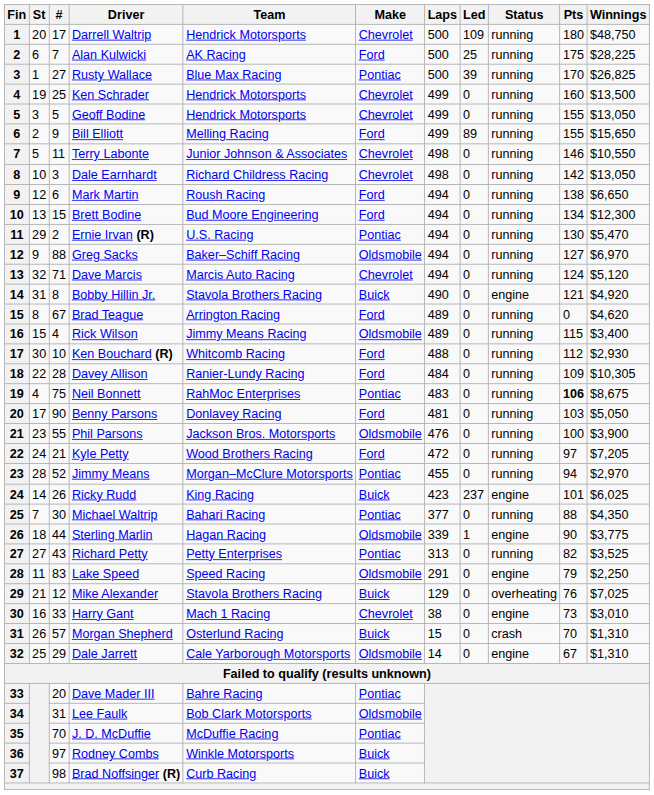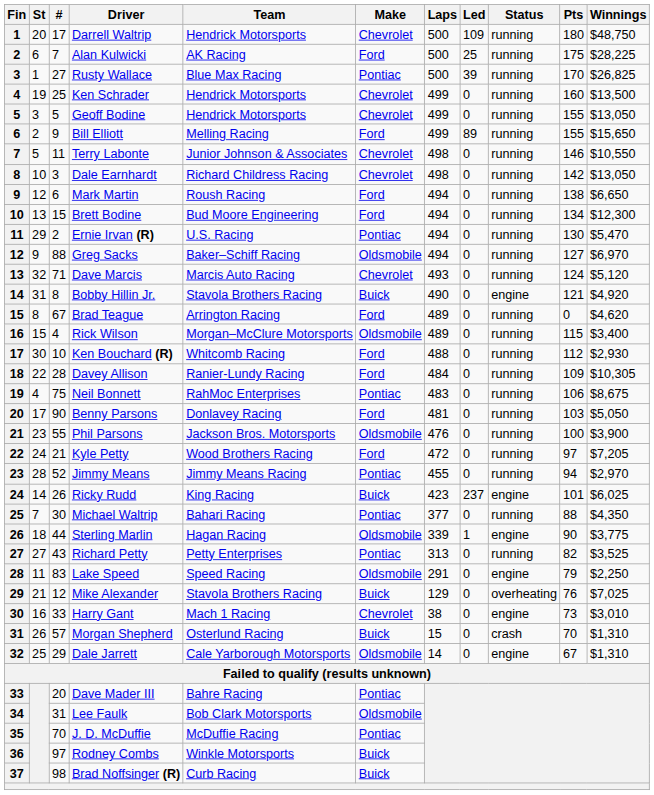 <table class="wikitable" style="font-size:95%">
 <tr>
 <th>Fin</th>
 <th>St</th>
 <th>#</th>
 <th>Driver</th>
 <th>Team</th>
 <th>Make</th>
 <th>Laps</th>
 <th>Led</th>
 <th>Status</th>
 <th>Pts</th>
 <th>Winnings</th>
 </tr>
 <tr>
 <th>1</th>
 <td>20</td>
 <td>17</td>
 <td><a href='#'>Darrell Waltrip</a></td>
 <td><a href='#'>Hendrick Motorsports</a></td>
 <td><a href='#'>Chevrolet</a></td>
 <td>500</td>
 <td>109</td>
 <td>running</td>
 <td>180</td>
 <td>$48,750</td>
 </tr>
 <tr>
 <th>2</th>
 <td>6</td>
 <td>7</td>
 <td><a href='#'>Alan Kulwicki</a></td>
 <td><a href='#'>AK Racing</a></td>
 <td><a href='#'>Ford</a></td>
 <td>500</td>
 <td>25</td>
 <td>running</td>
 <td>175</td>
 <td>$28,225</td>
 </tr>
 <tr>
 <th>3</th>
 <td>1</td>
 <td>27</td>
 <td><a href='#'>Rusty Wallace</a></td>
 <td><a href='#'>Blue Max Racing</a></td>
 <td><a href='#'>Pontiac</a></td>
 <td>500</td>
 <td>39</td>
 <td>running</td>
 <td>170</td>
 <td>$26,825</td>
 </tr>
 <tr>
 <th>4</th>
 <td>19</td>
 <td>25</td>
 <td><a href='#'>Ken Schrader</a></td>
 <td><a href='#'>Hendrick Motorsports</a></td>
 <td><a href='#'>Chevrolet</a></td>
 <td>499</td>
 <td>0</td>
 <td>running</td>
 <td>160</td>
 <td>$13,500</td>
 </tr>
 <tr>
 <th>5</th>
 <td>3</td>
 <td>5</td>
 <td><a href='#'>Geoff Bodine</a></td>
 <td><a href='#'>Hendrick Motorsports</a></td>
 <td><a href='#'>Chevrolet</a></td>
 <td>499</td>
 <td>0</td>
 <td>running</td>
 <td>155</td>
 <td>$13,050</td>
 </tr>
 <tr>
 <th>6</th>
 <td>2</td>
 <td>9</td>
 <td><a href='#'>Bill Elliott</a></td>
 <td><a href='#'>Melling Racing</a></td>
 <td><a href='#'>Ford</a></td>
 <td>499</td>
 <td>89</td>
 <td>running</td>
 <td>155</td>
 <td>$15,650</td>
 </tr>
 <tr>
 <th>7</th>
 <td>5</td>
 <td>11</td>
 <td><a href='#'>Terry Labonte</a></td>
 <td><a href='#'>Junior Johnson & Associates</a></td>
 <td><a href='#'>Chevrolet</a></td>
 <td>498</td>
 <td>0</td>
 <td>running</td>
 <td>146</td>
 <td>$10,550</td>
 </tr>
 <tr>
 <th>8</th>
 <td>10</td>
 <td>3</td>
 <td><a href='#'>Dale Earnhardt</a></td>
 <td><a href='#'>Richard Childress Racing</a></td>
 <td><a href='#'>Chevrolet</a></td>
 <td>498</td>
 <td>0</td>
 <td>running</td>
 <td>142</td>
 <td>$13,050</td>
 </tr>
 <tr>
 <th>9</th>
 <td>12</td>
 <td>6</td>
 <td><a href='#'>Mark Martin</a></td>
 <td><a href='#'>Roush Racing</a></td>
 <td><a href='#'>Ford</a></td>
 <td>494</td>
 <td>0</td>
 <td>running</td>
 <td>138</td>
 <td>$6,650</td>
 </tr>
 <tr>
 <th>10</th>
 <td>13</td>
 <td>15</td>
 <td><a href='#'>Brett Bodine</a></td>
 <td><a href='#'>Bud Moore Engineering</a></td>
 <td><a href='#'>Ford</a></td>
 <td>494</td>
 <td>0</td>
 <td>running</td>
 <td>134</td>
 <td>$12,300</td>
 </tr>
 <tr>
 <th>11</th>
 <td>29</td>
 <td>2</td>
 <td><a href='#'>Ernie Irvan</a> <strong>(R)</strong></td>
 <td><a href='#'>U.S. Racing</a></td>
 <td><a href='#'>Pontiac</a></td>
 <td>494</td>
 <td>0</td>
 <td>running</td>
 <td>130</td>
 <td>$5,470</td>
 </tr>
 <tr>
 <th>12</th>
 <td>9</td>
 <td>88</td>
 <td><a href='#'>Greg Sacks</a></td>
 <td><a href='#'>Baker–Schiff Racing</a></td>
 <td><a href='#'>Oldsmobile</a></td>
 <td>494</td>
 <td>0</td>
 <td>running</td>
 <td>127</td>
 <td>$6,970</td>
 </tr>
 <tr>
 <th>13</th>
 <td>32</td>
 <td>71</td>
 <td><a href='#'>Dave Marcis</a></td>
 <td><a href='#'>Marcis Auto Racing</a></td>
 <td><a href='#'>Chevrolet</a></td>
-<td>494</td>
+<td>493</td>
 <td>0</td>
 <td>running</td>
 <td>124</td>
 <td>$5,120</td>
 </tr>
 <tr>
 <th>14</th>
 <td>31</td>
 <td>8</td>
 <td><a href='#'>Bobby Hillin Jr.</a></td>
 <td><a href='#'>Stavola Brothers Racing</a></td>
 <td><a href='#'>Buick</a></td>
 <td>490</td>
 <td>0</td>
 <td>engine</td>
 <td>121</td>
 <td>$4,920</td>
 </tr>
 <tr>
 <th>15</th>
 <td>8</td>
 <td>67</td>
 <td><a href='#'>Brad Teague</a></td>
 <td><a href='#'>Arrington Racing</a></td>
 <td><a href='#'>Ford</a></td>
 <td>489</td>
 <td>0</td>
 <td>running</td>
 <td>0</td>
 <td>$4,620</td>
 </tr>
 <tr>
 <th>16</th>
 <td>15</td>
 <td>4</td>
 <td><a href='#'>Rick Wilson</a></td>
-<td><a href='#'>Jimmy Means Racing</a></td>
+<td><a href='#'>Morgan–McClure Motorsports</a></td>
 <td><a href='#'>Oldsmobile</a></td>
 <td>489</td>
 <td>0</td>
 <td>running</td>
 <td>115</td>
 <td>$3,400</td>
 </tr>
 <tr>
 <th>17</th>
 <td>30</td>
 <td>10</td>
 <td><a href='#'>Ken Bouchard</a> <strong>(R)</strong></td>
 <td><a href='#'>Whitcomb Racing</a></td>
 <td><a href='#'>Ford</a></td>
 <td>488</td>
 <td>0</td>
 <td>running</td>
 <td>112</td>
 <td>$2,930</td>
 </tr>
 <tr>
 <th>18</th>
 <td>22</td>
 <td>28</td>
 <td><a href='#'>Davey Allison</a></td>
 <td><a href='#'>Ranier-Lundy Racing</a></td>
 <td><a href='#'>Ford</a></td>
 <td>484</td>
 <td>0</td>
 <td>running</td>
 <td>109</td>
 <td>$10,305</td>
 </tr>
 <tr>
 <th>19</th>
 <td>4</td>
 <td>75</td>
 <td><a href='#'>Neil Bonnett</a></td>
 <td><a href='#'>RahMoc Enterprises</a></td>
 <td><a href='#'>Pontiac</a></td>
 <td>483</td>
 <td>0</td>
 <td>running</td>
-<td><strong>106</strong></td>
+<td>106</td>
 <td>$8,675</td>
 </tr>
 <tr>
 <th>20</th>
 <td>17</td>
 <td>90</td>
 <td><a href='#'>Benny Parsons</a></td>
 <td><a href='#'>Donlavey Racing</a></td>
 <td><a href='#'>Ford</a></td>
 <td>481</td>
 <td>0</td>
 <td>running</td>
 <td>103</td>
 <td>$5,050</td>
 </tr>
 <tr>
 <th>21</th>
 <td>23</td>
 <td>55</td>
 <td><a href='#'>Phil Parsons</a></td>
 <td><a href='#'>Jackson Bros. Motorsports</a></td>
 <td><a href='#'>Oldsmobile</a></td>
 <td>476</td>
 <td>0</td>
 <td>running</td>
 <td>100</td>
 <td>$3,900</td>
 </tr>
 <tr>
 <th>22</th>
 <td>24</td>
 <td>21</td>
 <td><a href='#'>Kyle Petty</a></td>
 <td><a href='#'>Wood Brothers Racing</a></td>
 <td><a href='#'>Ford</a></td>
 <td>472</td>
 <td>0</td>
 <td>running</td>
 <td>97</td>
 <td>$7,205</td>
 </tr>
 <tr>
 <th>23</th>
 <td>28</td>
 <td>52</td>
 <td><a href='#'>Jimmy Means</a></td>
-<td><a href='#'>Morgan–McClure Motorsports</a></td>
+<td><a href='#'>Jimmy Means Racing</a></td>
 <td><a href='#'>Pontiac</a></td>
 <td>455</td>
 <td>0</td>
 <td>running</td>
 <td>94</td>
 <td>$2,970</td>
 </tr>
 <tr>
 <th>24</th>
 <td>14</td>
 <td>26</td>
 <td><a href='#'>Ricky Rudd</a></td>
 <td><a href='#'>King Racing</a></td>
 <td><a href='#'>Buick</a></td>
 <td>423</td>
 <td>237</td>
 <td>engine</td>
 <td>101</td>
 <td>$6,025</td>
 </tr>
 <tr>
 <th>25</th>
 <td>7</td>
 <td>30</td>
 <td><a href='#'>Michael Waltrip</a></td>
 <td><a href='#'>Bahari Racing</a></td>
 <td><a href='#'>Pontiac</a></td>
 <td>377</td>
 <td>0</td>
 <td>running</td>
 <td>88</td>
 <td>$4,350</td>
 </tr>
 <tr>
 <th>26</th>
 <td>18</td>
 <td>44</td>
 <td><a href='#'>Sterling Marlin</a></td>
 <td><a href='#'>Hagan Racing</a></td>
 <td><a href='#'>Oldsmobile</a></td>
 <td>339</td>
 <td>1</td>
 <td>engine</td>
 <td>90</td>
 <td>$3,775</td>
 </tr>
 <tr>
 <th>27</th>
 <td>27</td>
 <td>43</td>
 <td><a href='#'>Richard Petty</a></td>
 <td><a href='#'>Petty Enterprises</a></td>
 <td><a href='#'>Pontiac</a></td>
 <td>313</td>
 <td>0</td>
 <td>running</td>
 <td>82</td>
 <td>$3,525</td>
 </tr>
 <tr>
 <th>28</th>
 <td>11</td>
 <td>83</td>
 <td><a href='#'>Lake Speed</a></td>
 <td><a href='#'>Speed Racing</a></td>
 <td><a href='#'>Oldsmobile</a></td>
 <td>291</td>
 <td>0</td>
 <td>engine</td>
 <td>79</td>
 <td>$2,250</td>
 </tr>
 <tr>
 <th>29</th>
 <td>21</td>
 <td>12</td>
 <td><a href='#'>Mike Alexander</a></td>
 <td><a href='#'>Stavola Brothers Racing</a></td>
 <td><a href='#'>Buick</a></td>
 <td>129</td>
 <td>0</td>
 <td>overheating</td>
 <td>76</td>
 <td>$7,025</td>
 </tr>
 <tr>
 <th>30</th>
 <td>16</td>
 <td>33</td>
 <td><a href='#'>Harry Gant</a></td>
 <td><a href='#'>Mach 1 Racing</a></td>
 <td><a href='#'>Chevrolet</a></td>
 <td>38</td>
 <td>0</td>
 <td>engine</td>
 <td>73</td>
 <td>$3,010</td>
 </tr>
 <tr>
 <th>31</th>
 <td>26</td>
 <td>57</td>
 <td><a href='#'>Morgan Shepherd</a></td>
 <td><a href='#'>Osterlund Racing</a></td>
 <td><a href='#'>Buick</a></td>
 <td>15</td>
 <td>0</td>
 <td>crash</td>
 <td>70</td>
 <td>$1,310</td>
 </tr>
 <tr>
 <th>32</th>
 <td>25</td>
 <td>29</td>
 <td><a href='#'>Dale Jarrett</a></td>
 <td><a href='#'>Cale Yarborough Motorsports</a></td>
 <td><a href='#'>Oldsmobile</a></td>
 <td>14</td>
 <td>0</td>
 <td>engine</td>
 <td>67</td>
 <td>$1,310</td>
 </tr>
 <tr>
 <th colspan="11">Failed to qualify (results unknown)</th>
 </tr>
 <tr>
 <th>33</th>
 <th rowspan="5"></th>
 <td>20</td>
 <td><a href='#'>Dave Mader III</a></td>
 <td><a href='#'>Bahre Racing</a></td>
 <td><a href='#'>Pontiac</a></td>
 <th colspan="5" rowspan="5"></th>
 </tr>
 <tr>
 <th>34</th>
 <td>31</td>
 <td><a href='#'>Lee Faulk</a></td>
 <td><a href='#'>Bob Clark Motorsports</a></td>
 <td><a href='#'>Oldsmobile</a></td>
 </tr>
 <tr>
 <th>35</th>
 <td>70</td>
 <td><a href='#'>J. D. McDuffie</a></td>
 <td><a href='#'>McDuffie Racing</a></td>
 <td><a href='#'>Pontiac</a></td>
 </tr>
 <tr>
 <th>36</th>
 <td>97</td>
 <td><a href='#'>Rodney Combs</a></td>
 <td><a href='#'>Winkle Motorsports</a></td>
 <td><a href='#'>Buick</a></td>
 </tr>
 <tr>
 <th>37</th>
 <td>98</td>
 <td><a href='#'>Brad Noffsinger</a> <strong>(R)</strong></td>
 <td><a href='#'>Curb Racing</a></td>
 <td><a href='#'>Buick</a></td>
 </tr>
 <tr>
 <th colspan="11"></th>
 </tr>
 </table>
